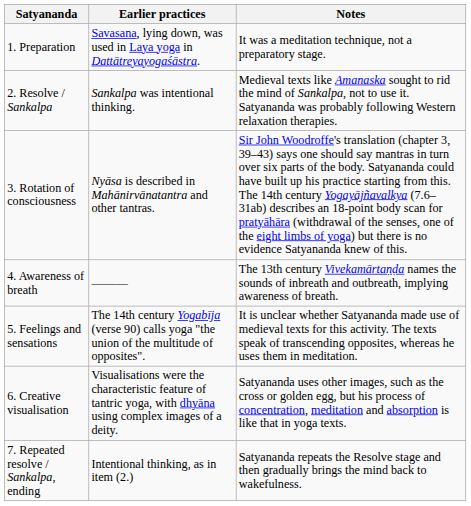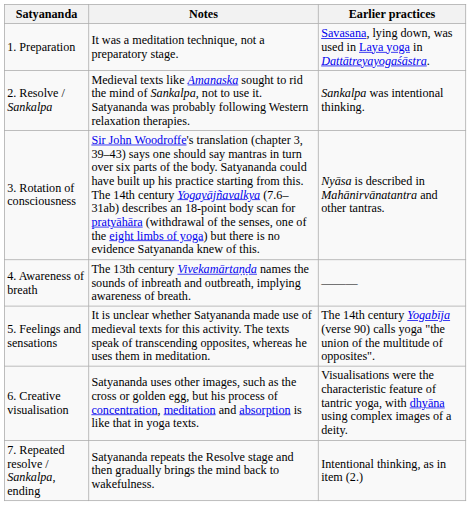 <table class="wikitable">
 <tr>
 <th>Satyananda</th>
+<th>Notes</th>
 <th>Earlier practices</th>
-<th>Notes</th>
 </tr>
 <tr>
 <td>1. Preparation</td>
+<td>It was a meditation technique, not a preparatory stage.</td>
 <td><a href='#'>Savasana</a>, lying down, was used in <a href='#'>Laya yoga</a> in <em><a href='#'>Dattātreyayogaśāstra</a></em>.</td>
-<td>It was a meditation technique, not a preparatory stage.</td>
 </tr>
 <tr>
 <td>2. Resolve / <em>Sankalpa</em></td>
+<td>Medieval texts like <em><a href='#'>Amanaska</a></em> sought to rid the mind of <em>Sankalpa</em>, not to use it. Satyananda was probably following Western relaxation therapies.</td>
 <td><em>Sankalpa</em> was intentional thinking.</td>
-<td>Medieval texts like <em><a href='#'>Amanaska</a></em> sought to rid the mind of <em>Sankalpa</em>, not to use it. Satyananda was probably following Western relaxation therapies.</td>
 </tr>
 <tr>
 <td>3. Rotation of consciousness</td>
+<td><a href='#'>Sir John Woodroffe</a>'s translation (chapter 3, 39–43) says one should say mantras in turn over six parts of the body. Satyananda could have built up his practice starting from this. The 14th century <em><a href='#'>Yogayājñavalkya</a></em> (7.6–31ab) describes an 18-point body scan for <a href='#'>pratyāhāra</a> (withdrawal of the senses, one of the <a href='#'>eight limbs of yoga</a>) but there is no evidence Satyananda knew of this.</td>
 <td><em>Nyāsa</em> is described in <em>Mahānirvānatantra</em> and other tantras.</td>
-<td><a href='#'>Sir John Woodroffe</a>'s translation (chapter 3, 39–43) says one should say mantras in turn over six parts of the body. Satyananda could have built up his practice starting from this. The 14th century <em><a href='#'>Yogayājñavalkya</a></em> (7.6–31ab) describes an 18-point body scan for <a href='#'>pratyāhāra</a> (withdrawal of the senses, one of the <a href='#'>eight limbs of yoga</a>) but there is no evidence Satyananda knew of this.</td>
 </tr>
 <tr>
 <td>4. Awareness of breath</td>
+<td>The 13th century <em><a href='#'>Vivekamārtaṇḍa</a></em> names the sounds of inbreath and outbreath, implying awareness of breath.</td>
 <td>———</td>
-<td>The 13th century <em><a href='#'>Vivekamārtaṇḍa</a></em> names the sounds of inbreath and outbreath, implying awareness of breath.</td>
 </tr>
 <tr>
 <td>5. Feelings and sensations</td>
+<td>It is unclear whether Satyananda made use of medieval texts for this activity. The texts speak of transcending opposites, whereas he uses them in meditation.</td>
 <td>The 14th century <em><a href='#'>Yogabīja</a></em> (verse 90) calls yoga "the union of the multitude of opposites".</td>
-<td>It is unclear whether Satyananda made use of medieval texts for this activity. The texts speak of transcending opposites, whereas he uses them in meditation.</td>
 </tr>
 <tr>
 <td>6. Creative visualisation</td>
+<td>Satyananda uses other images, such as the cross or golden egg, but his process of <a href='#'>concentration</a>, <a href='#'>meditation</a> and <a href='#'>absorption</a> is like that in yoga texts.</td>
 <td>Visualisations were the characteristic feature of tantric yoga, with <a href='#'>dhyāna</a> using complex images of a deity.</td>
-<td>Satyananda uses other images, such as the cross or golden egg, but his process of <a href='#'>concentration</a>, <a href='#'>meditation</a> and <a href='#'>absorption</a> is like that in yoga texts.</td>
 </tr>
 <tr>
 <td>7. Repeated resolve / <em>Sankalpa</em>, ending</td>
+<td>Satyananda repeats the Resolve stage and then gradually brings the mind back to wakefulness.</td>
 <td>Intentional thinking, as in item (2.)</td>
-<td>Satyananda repeats the Resolve stage and then gradually brings the mind back to wakefulness.</td>
 </tr>
 </table>
